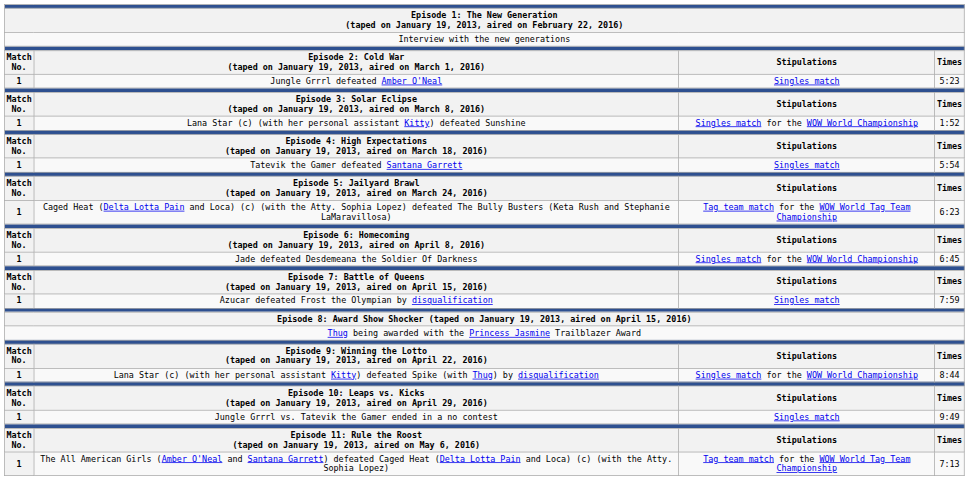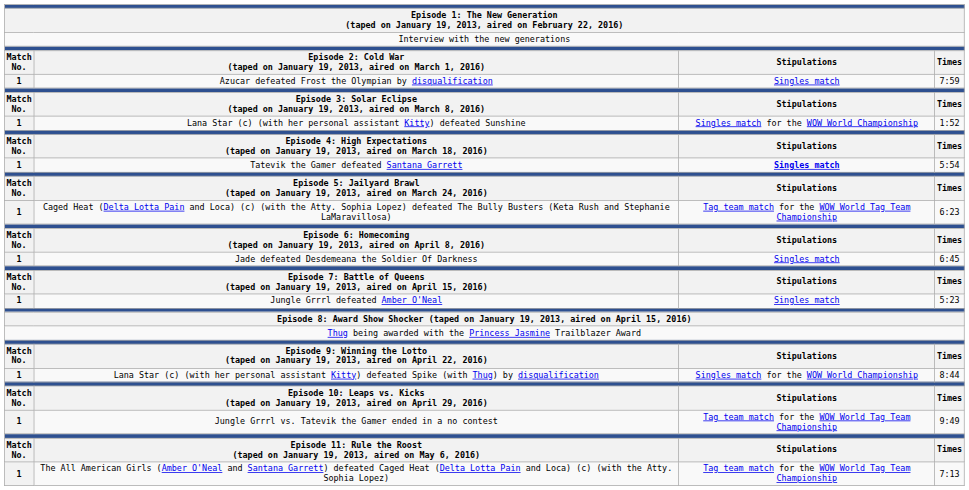 <table class="wikitable" style="font-size:85%; text-align:center; width:100%;">
 <tr>
 <td colspan="4" style="background:#2e5090;"></td>
 </tr>
 <tr>
 <th colspan="4">Episode 1: The New Generation<br>(taped on January 19, 2013, aired on February 22, 2016)</th>
 </tr>
 <tr>
 <td colspan="4">Interview with the new generations</td>
 </tr>
 <tr>
 <td colspan="4" style="background:#2e5090;"></td>
 </tr>
 <tr>
 <th>Match <br>No.</th>
 <th>Episode 2: Cold War<br>(taped on January 19, 2013, aired on March 1, 2016)</th>
 <th>Stipulations</th>
 <th>Times</th>
 </tr>
 <tr>
 <th>1</th>
-<td>Jungle Grrrl defeated <a href='#'>Amber O'Neal</a></td>
+<td>Azucar defeated Frost the Olympian by <a href='#'>disqualification</a></td>
 <td><a href='#'>Singles match</a></td>
-<td>5:23</td>
+<td>7:59</td>
 </tr>
 <tr>
 <td colspan="4" style="background:#2e5090;"></td>
 </tr>
 <tr>
 <th>Match <br>No.</th>
 <th>Episode 3: Solar Eclipse<br>(taped on January 19, 2013, aired on March 8, 2016)</th>
 <th>Stipulations</th>
 <th>Times</th>
 </tr>
 <tr>
 <th>1</th>
 <td>Lana Star (c) (with her personal assistant <a href='#'>Kitty</a>) defeated Sunshine</td>
 <td><a href='#'>Singles match</a> for the <a href='#'>WOW World Championship</a></td>
 <td>1:52</td>
 </tr>
 <tr>
 <td colspan="4" style="background:#2e5090;"></td>
 </tr>
 <tr>
 <th>Match <br>No.</th>
 <th>Episode 4: High Expectations<br>(taped on January 19, 2013, aired on March 18, 2016)</th>
 <th>Stipulations</th>
 <th>Times</th>
 </tr>
 <tr>
 <th>1</th>
 <td>Tatevik the Gamer defeated <a href='#'>Santana Garrett</a></td>
-<td><a href='#'>Singles match</a></td>
+<td><strong><a href='#'>Singles match</a></strong></td>
 <td>5:54</td>
 </tr>
 <tr>
 <td colspan="4" style="background:#2e5090;"></td>
 </tr>
 <tr>
 <th>Match <br>No.</th>
 <th>Episode 5: Jailyard Brawl<br>(taped on January 19, 2013, aired on March 24, 2016)</th>
 <th>Stipulations</th>
 <th>Times</th>
 </tr>
 <tr>
 <th>1</th>
 <td>Caged Heat (<a href='#'>Delta Lotta Pain</a> and Loca) (c) (with the Atty. Sophia Lopez) defeated The Bully Busters (Keta Rush and Stephanie LaMaravillosa)</td>
 <td><a href='#'>Tag team match</a> for the <a href='#'>WOW World Tag Team Championship</a></td>
 <td>6:23</td>
 </tr>
 <tr>
 <td colspan="4" style="background:#2e5090;"></td>
 </tr>
 <tr>
 <th>Match <br>No.</th>
 <th>Episode 6: Homecoming<br>(taped on January 19, 2013, aired on April 8, 2016)</th>
 <th>Stipulations</th>
 <th>Times</th>
 </tr>
 <tr>
 <th>1</th>
 <td>Jade defeated Desdemeana the Soldier Of Darkness</td>
-<td><a href='#'>Singles match</a> for the <a href='#'>WOW World Championship</a></td>
+<td><a href='#'>Singles match</a></td>
 <td>6:45</td>
 </tr>
 <tr>
 <td colspan="4" style="background:#2e5090;"></td>
 </tr>
 <tr>
 <th>Match <br>No.</th>
 <th>Episode 7: Battle of Queens<br>(taped on January 19, 2013, aired on April 15, 2016)</th>
 <th>Stipulations</th>
 <th>Times</th>
 </tr>
 <tr>
 <th>1</th>
-<td>Azucar defeated Frost the Olympian by <a href='#'>disqualification</a></td>
+<td>Jungle Grrrl defeated <a href='#'>Amber O'Neal</a></td>
 <td><a href='#'>Singles match</a></td>
-<td>7:59</td>
+<td>5:23</td>
 </tr>
 <tr>
 <td colspan="4" style="background:#2e5090;"></td>
 </tr>
 <tr>
 <th colspan="4">Episode 8: Award Show Shocker (taped on January 19, 2013, aired on April 15, 2016)</th>
 </tr>
 <tr>
 <td colspan="4"><a href='#'>Thug</a> being awarded with the <a href='#'>Princess Jasmine</a> Trailblazer Award</td>
 </tr>
 <tr>
 <td colspan="4" style="background:#2e5090;"></td>
 </tr>
 <tr>
 <th>Match <br>No.</th>
 <th>Episode 9: Winning the Lotto<br>(taped on January 19, 2013, aired on April 22, 2016)</th>
 <th>Stipulations</th>
 <th>Times</th>
 </tr>
 <tr>
 <th>1</th>
 <td>Lana Star (c) (with her personal assistant <a href='#'>Kitty</a>) defeated Spike (with <a href='#'>Thug</a>) by <a href='#'>disqualification</a></td>
 <td><a href='#'>Singles match</a> for the <a href='#'>WOW World Championship</a></td>
 <td>8:44</td>
 </tr>
 <tr>
 <td colspan="4" style="background:#2e5090;"></td>
 </tr>
 <tr>
 <th>Match <br>No.</th>
 <th>Episode 10: Leaps vs. Kicks<br>(taped on January 19, 2013, aired on April 29, 2016)</th>
 <th>Stipulations</th>
 <th>Times</th>
 </tr>
 <tr>
 <th>1</th>
 <td>Jungle Grrrl vs. Tatevik the Gamer ended in a no contest</td>
-<td><a href='#'>Singles match</a></td>
+<td><a href='#'>Tag team match</a> for the <a href='#'>WOW World Tag Team Championship</a></td>
 <td>9:49</td>
 </tr>
 <tr>
 <td colspan="4" style="background:#2e5090;"></td>
 </tr>
 <tr>
 <th>Match <br>No.</th>
 <th>Episode 11: Rule the Roost<br>(taped on January 19, 2013, aired on May 6, 2016)</th>
 <th>Stipulations</th>
 <th>Times</th>
 </tr>
 <tr>
 <th>1</th>
 <td>The All American Girls (<a href='#'>Amber O'Neal</a> and <a href='#'>Santana Garrett</a>) defeated Caged Heat (<a href='#'>Delta Lotta Pain</a> and Loca) (c) (with the Atty. Sophia Lopez)</td>
 <td><a href='#'>Tag team match</a> for the <a href='#'>WOW World Tag Team Championship</a></td>
 <td>7:13</td>
 </tr>
 </table>
